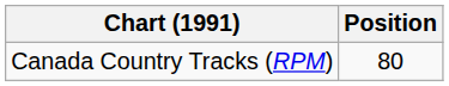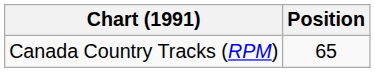 <table class="wikitable sortable">
 <tr>
 <th scope="col">Chart (1991)</th>
 <th scope="col">Position</th>
 </tr>
 <tr>
 <td>Canada Country Tracks (<em><a href='#'>RPM</a></em>)</td>
-<td align="center">80</td>
+<td align="center">65</td>
 </tr>
 </table>
